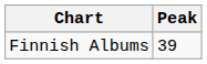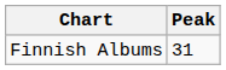 <table class="wikitable plainrowheaders">
 <tr>
 <th scope="col">Chart</th>
 <th scope="col">Peak</th>
 </tr>
 <tr>
 <td>Finnish Albums</td>
-<td>39</td>
+<td>31</td>
 </tr>
 </table>
